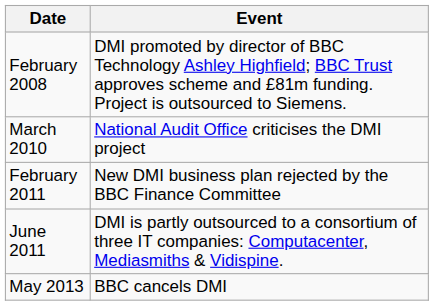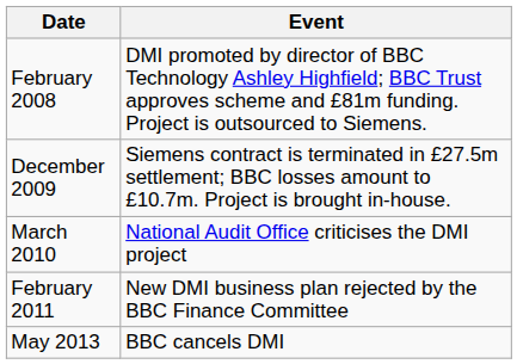 <table class="wikitable" style="width:400px; float:right; margin-left:10px;">
 <tr>
 <th>Date</th>
 <th>Event</th>
 </tr>
 <tr>
 <td>February 2008</td>
 <td>DMI promoted by director of BBC Technology <a href='#'>Ashley Highfield</a>;  <a href='#'>BBC Trust</a> approves scheme and £81m funding. Project is outsourced to Siemens.</td>
 </tr>
 <tr>
+<td>December 2009</td>
+<td>Siemens contract is terminated in £27.5m settlement; BBC losses amount to £10.7m. Project is brought in-house.</td>
+</tr>
+<tr>
 <td>March 2010</td>
 <td><a href='#'>National Audit Office</a> criticises the DMI project</td>
 </tr>
 <tr>
 <td>February 2011</td>
 <td>New DMI business plan rejected by the BBC Finance Committee</td>
 </tr>
 <tr>
-<td>June 2011</td>
-<td>DMI is partly outsourced to a consortium of three IT companies: <a href='#'>Computacenter</a>, <a href='#'>Mediasmiths</a> & <a href='#'>Vidispine</a>.</td>
-</tr>
-<tr>
 <td>May 2013</td>
 <td>BBC cancels DMI</td>
 </tr>
 </table>
